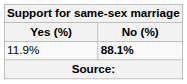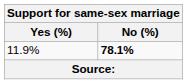 <table class="wikitable">
 <tr>
 <th colspan="2">Support for same-sex marriage</th>
 </tr>
 <tr>
 <th>Yes (%)</th>
 <th>No (%)</th>
 </tr>
 <tr>
 <td>11.9%</td>
-<td><strong>88.1%</strong></td>
+<td><strong>78.1%</strong></td>
 </tr>
 <tr>
 <th colspan="2">Source: </th>
 </tr>
 </table>
